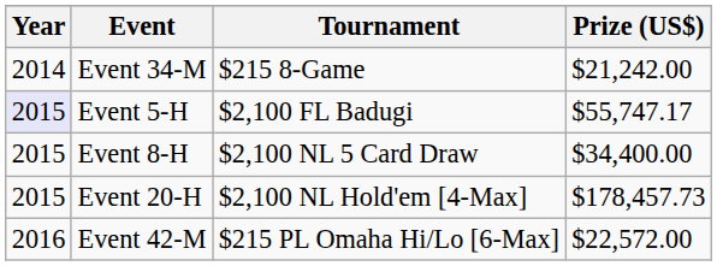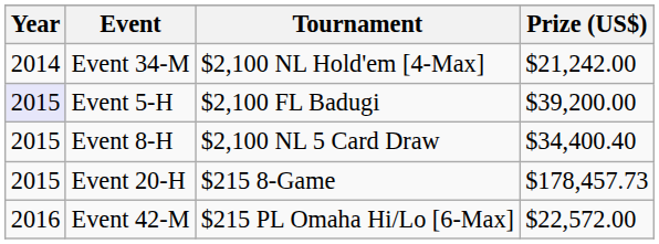 <table class="wikitable" border="1">
 <tr>
 </tr>
 <tr>
 <th>Year</th>
 <th>Event</th>
 <th>Tournament</th>
 <th>Prize (US$)</th>
 </tr>
 <tr>
 <td>2014</td>
 <td>Event 34-M</td>
-<td>$215 8-Game</td>
+<td>$2,100 NL Hold'em [4-Max]</td>
 <td>$21,242.00</td>
 </tr>
 <tr>
 <td style="background: lavender;">2015</td>
 <td>Event 5-H</td>
 <td>$2,100 FL Badugi</td>
-<td>$55,747.17</td>
+<td>$39,200.00</td>
 </tr>
 <tr>
 <td>2015</td>
 <td>Event 8-H</td>
 <td>$2,100 NL 5 Card Draw</td>
-<td>$34,400.00</td>
+<td>$34,400.40</td>
 </tr>
 <tr>
 <td>2015</td>
 <td>Event 20-H</td>
-<td>$2,100 NL Hold'em [4-Max]</td>
+<td>$215 8-Game</td>
 <td>$178,457.73</td>
 </tr>
 <tr>
 <td>2016</td>
 <td>Event 42-M</td>
 <td>$215 PL Omaha Hi/Lo [6-Max]</td>
 <td>$22,572.00</td>
 </tr>
 </table>
